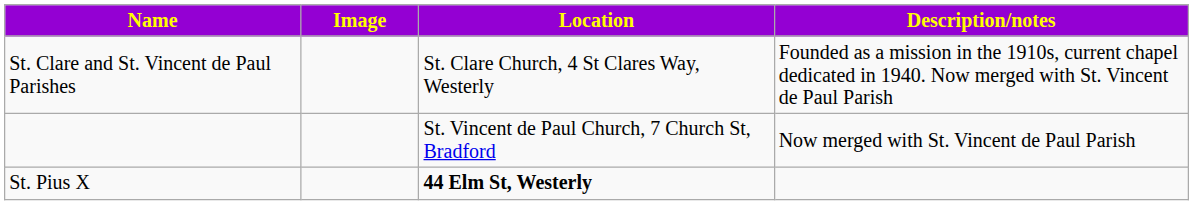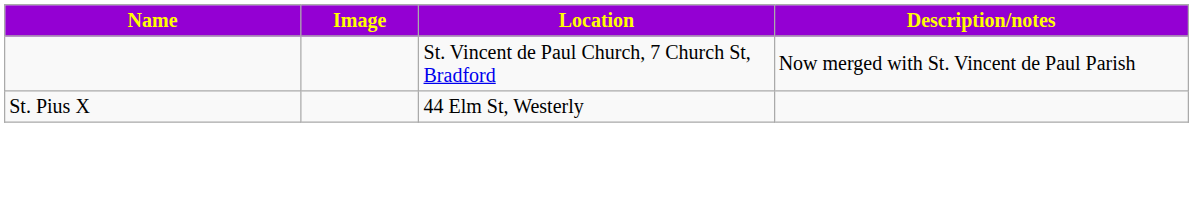 <table class="wikitable sortable" style="width:75%">
 <tr>
 <th style="background:darkviolet; color:yellow;" width="25%"><strong>Name</strong></th>
 <th style="background:darkviolet; color:yellow;" width="10%"><strong>Image</strong></th>
 <th style="background:darkviolet; color:yellow;" width="30%"><strong>Location</strong></th>
 <th style="background:darkviolet; color:yellow;" width="35%"><strong>Description/notes</strong></th>
-</tr>
-<tr>
-<td>St. Clare and St. Vincent de Paul Parishes</td>
-<td></td>
-<td>St. Clare Church, 4 St Clares Way, Westerly</td>
-<td>Founded as a mission in the 1910s, current chapel dedicated in 1940. Now merged with St. Vincent de Paul Parish</td>
 </tr>
 <tr>
 <td></td>
 <td></td>
 <td>St. Vincent de Paul Church, 7 Church St, <a href='#'>Bradford</a></td>
 <td>Now merged with St. Vincent de Paul Parish</td>
 </tr>
 <tr>
 <td>St. Pius X</td>
 <td></td>
-<td><strong>44 Elm St, Westerly</strong></td>
+<td>44 Elm St, Westerly</td>
 <td></td>
 </tr>
 </table>
